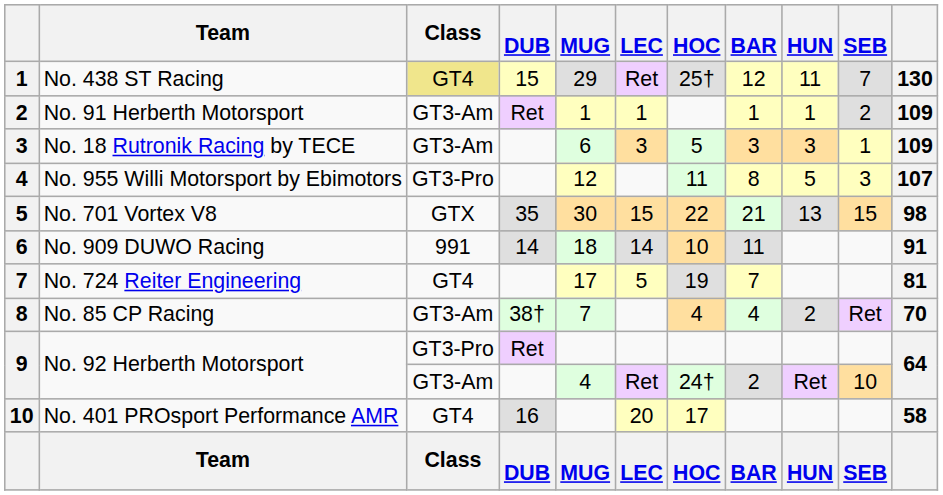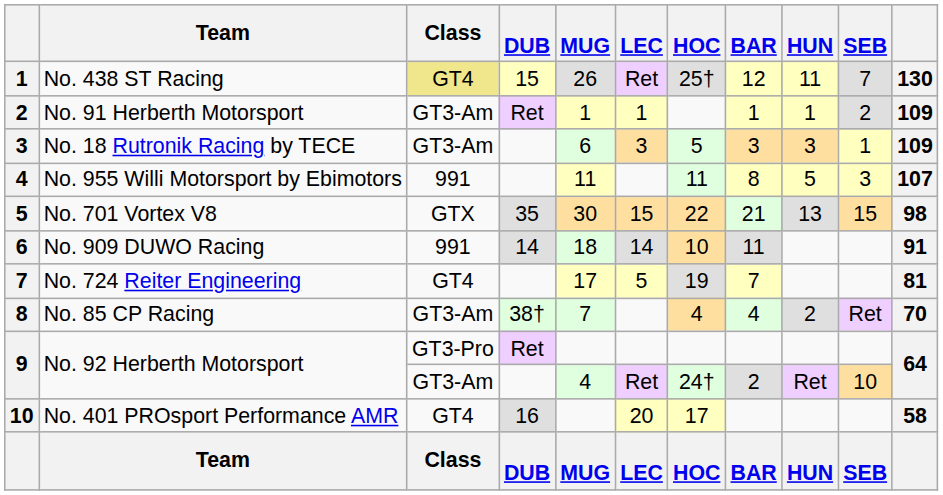 <table align=left| class="wikitable" style="font-size: 85%; text-align: center;">
 <tr valign="top">
 <th valign=middle></th>
 <th valign=middle>Team</th>
 <th valign=middle>Class</th>
 <th><br><a href='#'>DUB</a></th>
 <th><br><a href='#'>MUG</a></th>
 <th><br><a href='#'>LEC</a></th>
 <th><br><a href='#'>HOC</a></th>
 <th><br><a href='#'>BAR</a></th>
 <th><br><a href='#'>HUN</a></th>
 <th><br><a href='#'>SEB</a></th>
 <th valign=middle>  </th>
 </tr>
 <tr>
 <th>1</th>
 <td align=left> No. 438 ST Racing</td>
 <td style="background: khaki;">GT4</td>
 <td style="background:#FFFFBF;">15</td>
-<td style="background:#DFDFDF;">29</td>
+<td style="background:#DFDFDF;">26</td>
 <td style="background:#EFCFFF;">Ret</td>
 <td style="background:#DFDFDF;">25†</td>
 <td style="background:#FFFFBF;">12</td>
 <td style="background:#FFFFBF;">11</td>
 <td style="background:#DFDFDF;">7</td>
 <th>130</th>
 </tr>
 <tr>
 <th>2</th>
 <td align=left> No. 91 Herberth Motorsport</td>
 <td>GT3-Am</td>
 <td style="background:#EFCFFF;">Ret</td>
 <td style="background:#FFFFBF;">1</td>
 <td style="background:#FFFFBF;">1</td>
 <td></td>
 <td style="background:#FFFFBF;">1</td>
 <td style="background:#FFFFBF;">1</td>
 <td style="background:#DFDFDF;">2</td>
 <th>109</th>
 </tr>
 <tr>
 <th>3</th>
 <td align=left> No. 18 <a href='#'>Rutronik Racing</a> by TECE</td>
 <td>GT3-Am</td>
 <td></td>
 <td style="background:#DFFFDF;">6</td>
 <td style="background:#FFDF9F;">3</td>
 <td style="background:#DFFFDF;">5</td>
 <td style="background:#FFDF9F;">3</td>
 <td style="background:#FFDF9F;">3</td>
 <td style="background:#FFFFBF;">1</td>
 <th>109</th>
 </tr>
 <tr>
 <th>4</th>
 <td align=left> No. 955 Willi Motorsport by Ebimotors</td>
-<td>GT3-Pro</td>
+<td>991</td>
 <td></td>
-<td style="background:#FFFFBF;">12</td>
+<td style="background:#FFFFBF;">11</td>
 <td></td>
 <td style="background:#DFFFDF;">11</td>
 <td style="background:#FFFFBF;">8</td>
 <td style="background:#FFFFBF;">5</td>
 <td style="background:#FFFFBF;">3</td>
 <th>107</th>
 </tr>
 <tr>
 <th>5</th>
 <td align=left> No. 701 Vortex V8</td>
 <td>GTX</td>
 <td style="background:#DFDFDF;">35</td>
 <td style="background:#FFDF9F;">30</td>
 <td style="background:#FFDF9F;">15</td>
 <td style="background:#FFDF9F;">22</td>
 <td style="background:#DFFFDF;">21</td>
 <td style="background:#DFDFDF;">13</td>
 <td style="background:#FFDF9F;">15</td>
 <th>98</th>
 </tr>
 <tr>
 <th>6</th>
 <td align=left> No. 909 DUWO Racing</td>
 <td>991</td>
 <td style="background:#DFDFDF;">14</td>
 <td style="background:#DFFFDF;">18</td>
 <td style="background:#DFDFDF;">14</td>
 <td style="background:#FFDF9F;">10</td>
 <td style="background:#DFDFDF;">11</td>
 <td></td>
 <td></td>
 <th>91</th>
 </tr>
 <tr>
 <th>7</th>
 <td align=left> No. 724 <a href='#'>Reiter Engineering</a></td>
 <td>GT4</td>
 <td></td>
 <td style="background:#FFFFBF;">17</td>
 <td style="background:#FFFFBF;">5</td>
 <td style="background:#DFDFDF;">19</td>
 <td style="background:#FFFFBF;">7</td>
 <td></td>
 <td></td>
 <th>81</th>
 </tr>
 <tr>
 <th>8</th>
 <td align=left> No. 85 CP Racing</td>
 <td>GT3-Am</td>
 <td style="background:#DFFFDF;">38†</td>
 <td style="background:#DFFFDF;">7</td>
 <td></td>
 <td style="background:#FFDF9F;">4</td>
 <td style="background:#DFFFDF;">4</td>
 <td style="background:#DFDFDF;">2</td>
 <td style="background:#EFCFFF;">Ret</td>
 <th>70</th>
 </tr>
 <tr>
 <th rowspan=2>9</th>
 <td rowspan=2 align=left> No. 92 Herberth Motorsport</td>
 <td>GT3-Pro</td>
 <td style="background:#EFCFFF;">Ret</td>
 <td></td>
 <td></td>
 <td></td>
 <td></td>
 <td></td>
 <td></td>
 <th rowspan=2>64</th>
 </tr>
 <tr>
 <td>GT3-Am</td>
 <td></td>
 <td style="background:#DFFFDF;">4</td>
 <td style="background:#EFCFFF;">Ret</td>
 <td style="background:#DFFFDF;">24†</td>
 <td style="background:#DFDFDF;">2</td>
 <td style="background:#EFCFFF;">Ret</td>
 <td style="background:#FFDF9F;">10</td>
 </tr>
 <tr>
 <th>10</th>
 <td align=left> No. 401 PROsport Performance <a href='#'>AMR</a></td>
 <td>GT4</td>
 <td style="background:#DFDFDF;">16</td>
 <td></td>
 <td style="background:#FFFFBF;">20</td>
 <td style="background:#FFFFBF;">17</td>
 <td></td>
 <td></td>
 <td></td>
 <th>58</th>
 </tr>
 <tr>
 <th valign=middle></th>
 <th valign=middle>Team</th>
 <th valign=middle>Class</th>
 <th><br><a href='#'>DUB</a></th>
 <th><br><a href='#'>MUG</a></th>
 <th><br><a href='#'>LEC</a></th>
 <th><br><a href='#'>HOC</a></th>
 <th><br><a href='#'>BAR</a></th>
 <th><br><a href='#'>HUN</a></th>
 <th><br><a href='#'>SEB</a></th>
 <th valign=middle>  </th>
 </tr>
 </table>
